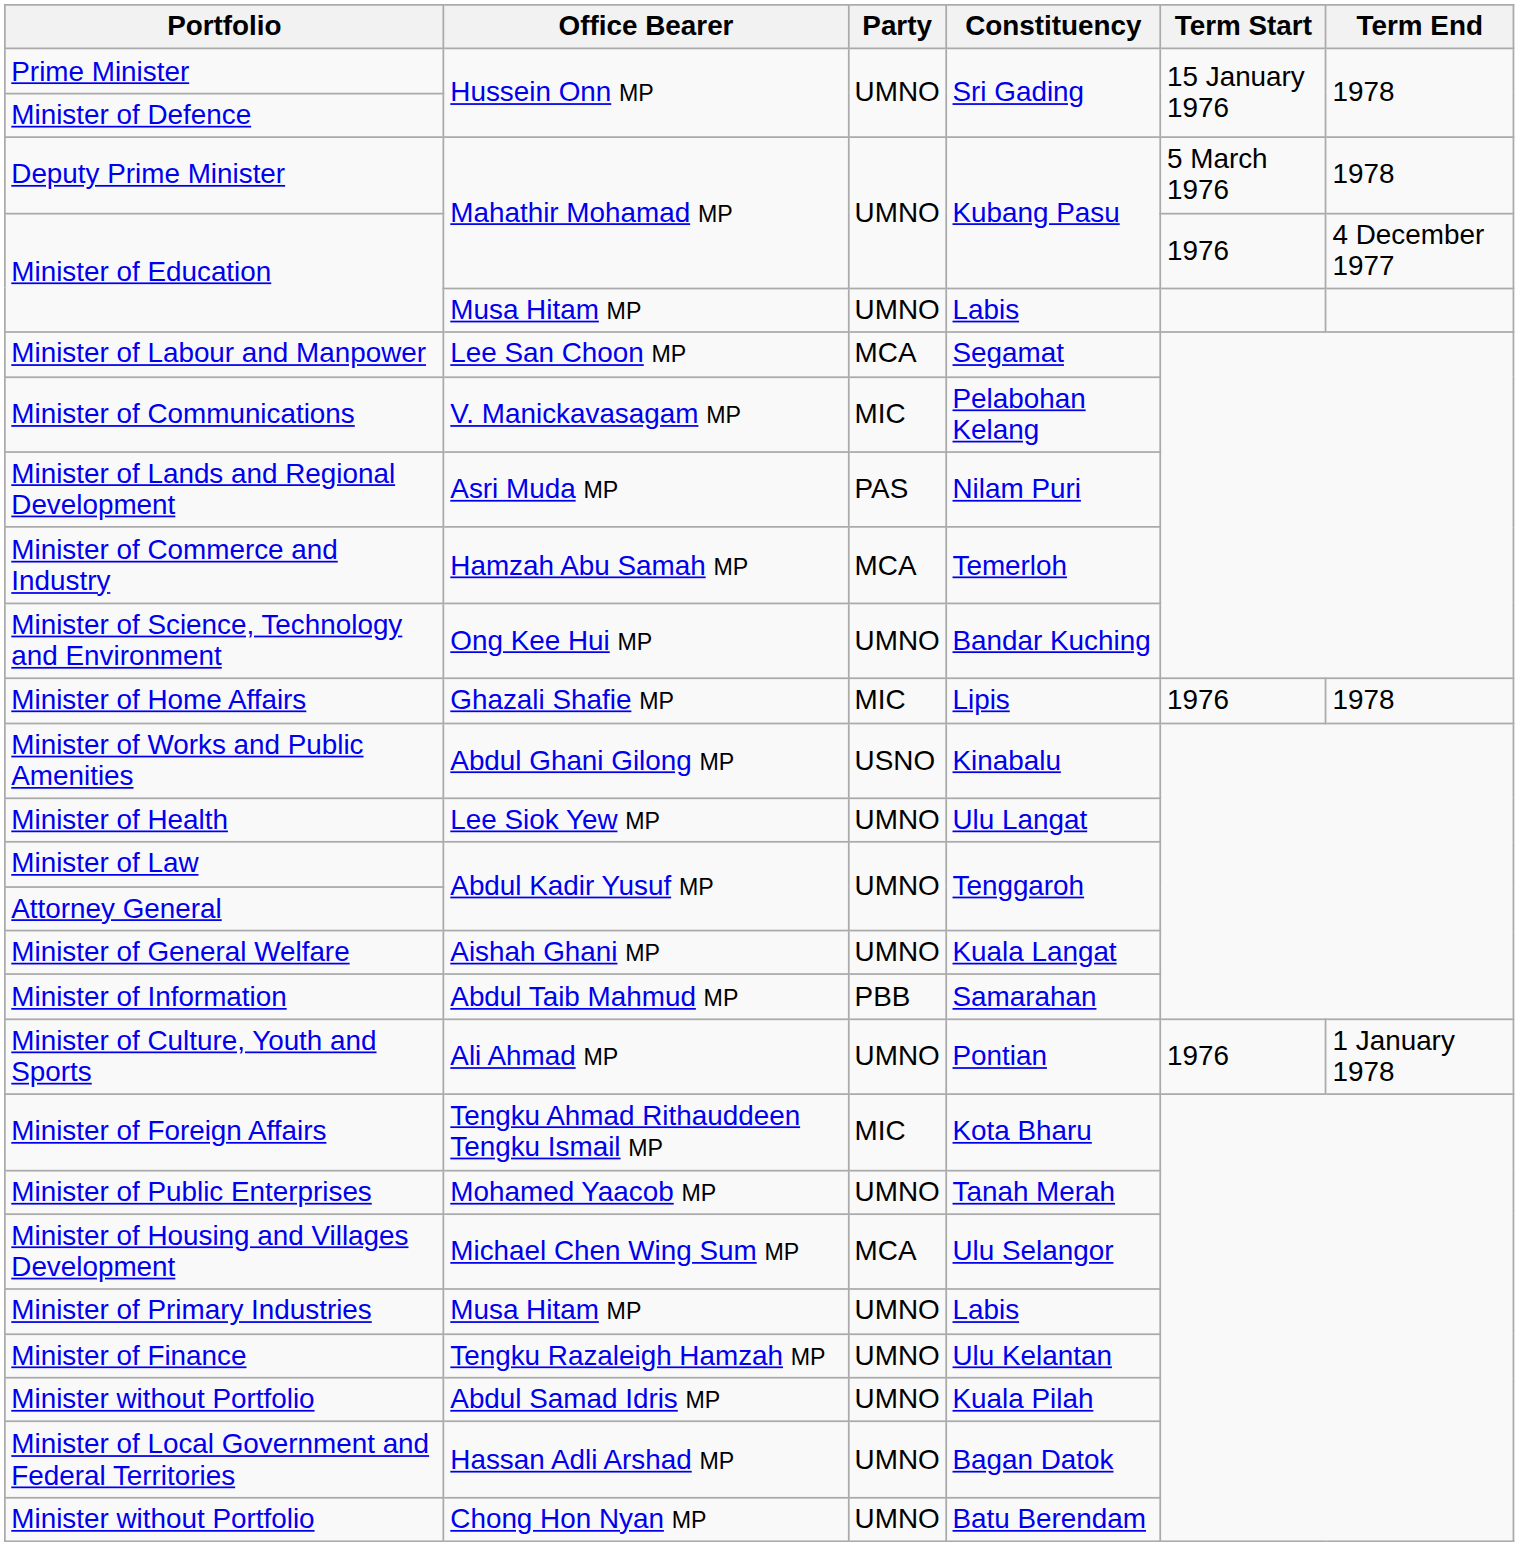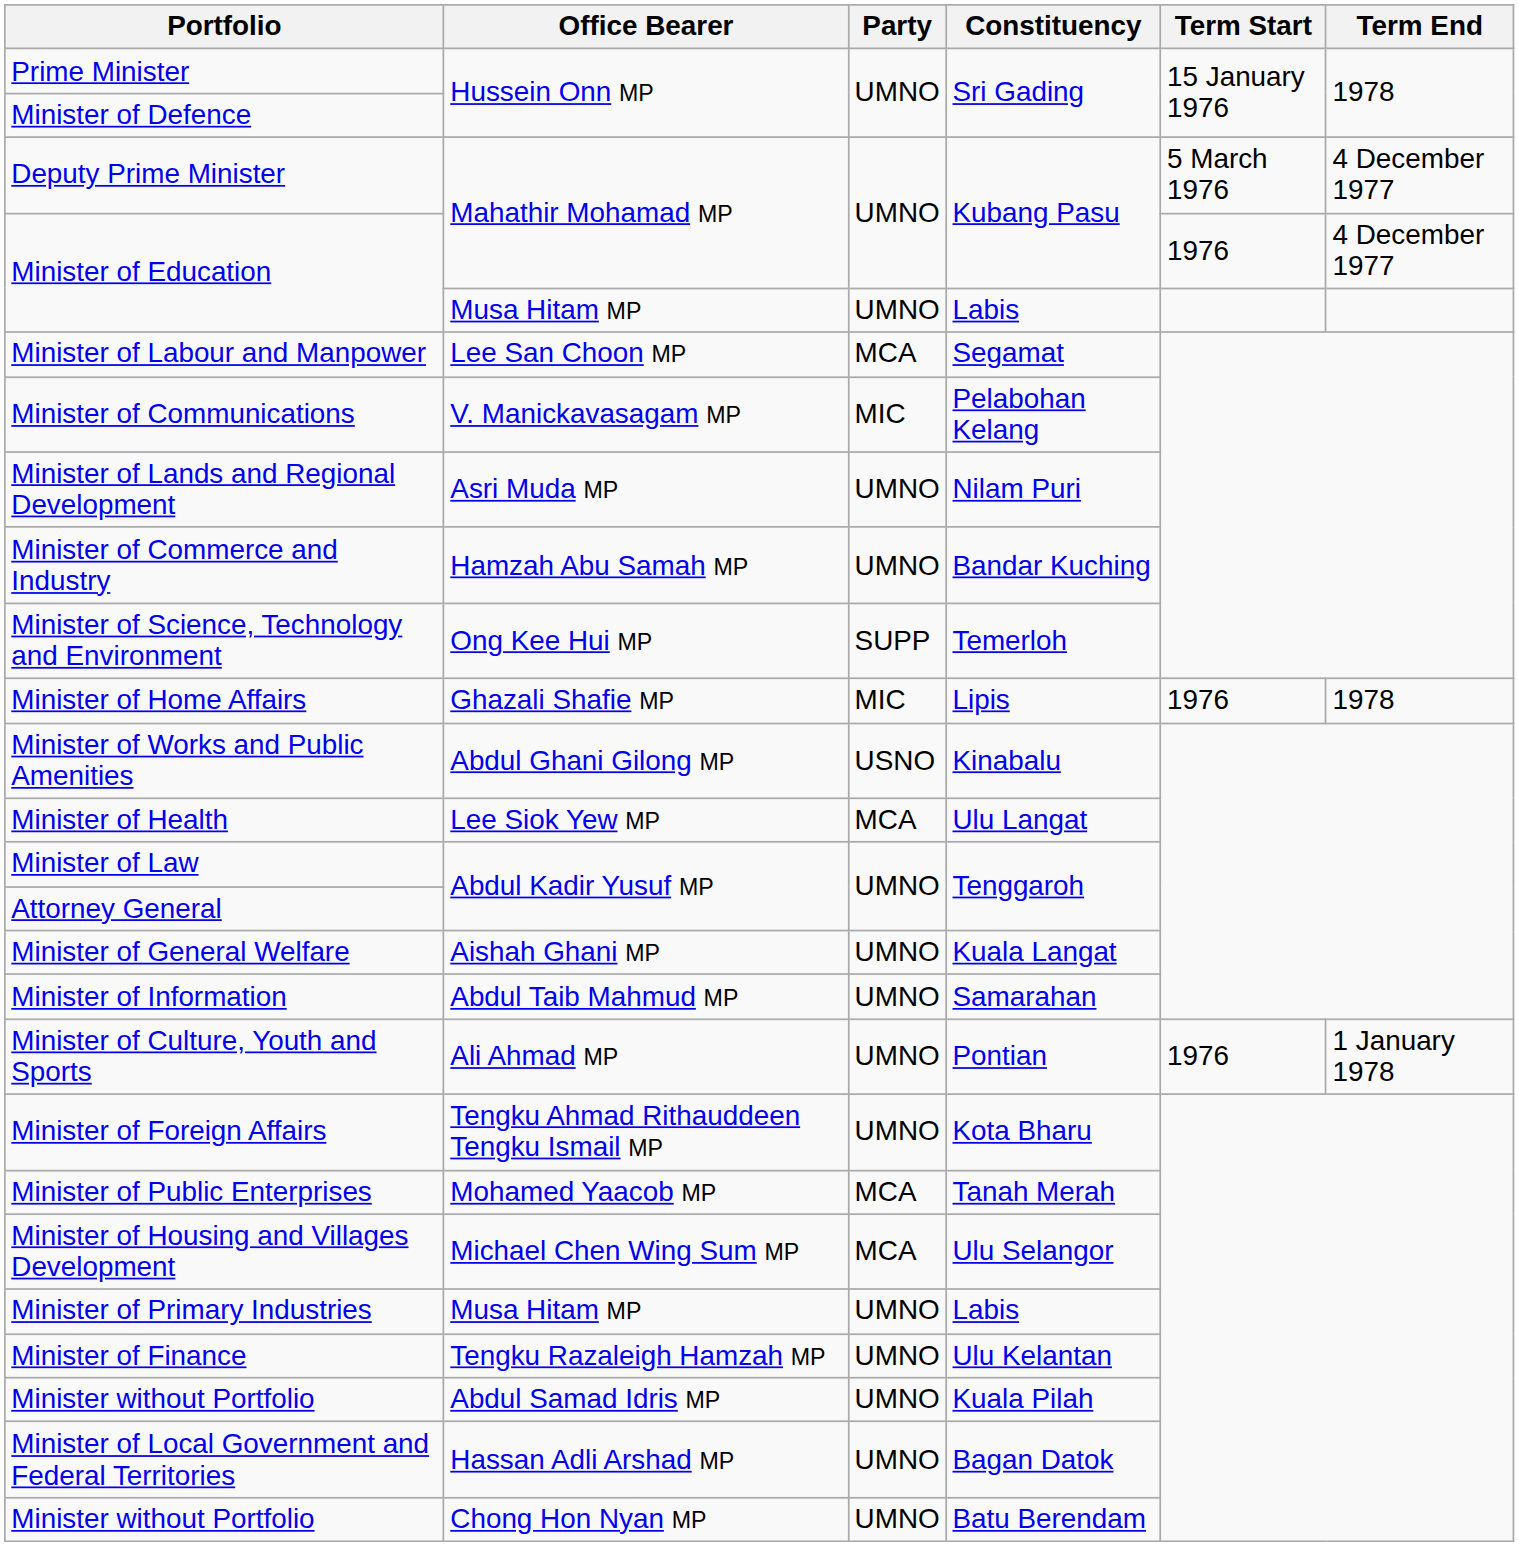 <table class="sortable wikitable">
 <tr>
 <th>Portfolio</th>
 <th>Office Bearer</th>
 <th>Party</th>
 <th>Constituency</th>
 <th>Term Start</th>
 <th>Term End</th>
 </tr>
 <tr>
 <td><a href='#'>Prime Minister</a></td>
 <td rowspan=2><a href='#'>Hussein Onn</a> <small>MP</small></td>
 <td rowspan=2>UMNO</td>
 <td rowspan=2><a href='#'>Sri Gading</a></td>
 <td rowspan=2>15 January 1976</td>
 <td rowspan=2>1978</td>
 </tr>
 <tr>
 <td><a href='#'>Minister of Defence</a></td>
 </tr>
 <tr>
 <td><a href='#'>Deputy Prime Minister</a></td>
 <td rowspan=2><a href='#'>Mahathir Mohamad</a> <small>MP</small></td>
 <td rowspan=2>UMNO</td>
 <td rowspan=2><a href='#'>Kubang Pasu</a></td>
 <td>5 March 1976</td>
-<td>1978</td>
+<td>4 December 1977</td>
 </tr>
 <tr>
 <td rowspan=2><a href='#'>Minister of Education</a></td>
 <td>1976</td>
 <td>4 December 1977</td>
 </tr>
 <tr>
 <td><a href='#'>Musa Hitam</a> <small>MP</small></td>
 <td>UMNO</td>
 <td><a href='#'>Labis</a></td>
 <td></td>
 <td></td>
 </tr>
 <tr>
 <td><a href='#'>Minister of Labour and Manpower</a></td>
 <td><a href='#'>Lee San Choon</a> <small>MP</small></td>
 <td>MCA</td>
 <td><a href='#'>Segamat</a></td>
 </tr>
 <tr>
 <td><a href='#'>Minister of Communications</a></td>
 <td><a href='#'>V. Manickavasagam</a> <small>MP</small></td>
 <td>MIC</td>
 <td><a href='#'>Pelabohan Kelang</a></td>
 </tr>
 <tr>
 <td><a href='#'>Minister of Lands and Regional Development</a></td>
 <td><a href='#'>Asri Muda</a> <small>MP</small></td>
-<td>PAS</td>
+<td>UMNO</td>
 <td><a href='#'>Nilam Puri</a></td>
 </tr>
 <tr>
 <td><a href='#'>Minister of Commerce and Industry</a></td>
 <td><a href='#'>Hamzah Abu Samah</a> <small>MP</small></td>
-<td>MCA</td>
-<td><a href='#'>Temerloh</a></td>
+<td>UMNO</td>
+<td><a href='#'>Bandar Kuching</a></td>
 </tr>
 <tr>
 <td><a href='#'>Minister of Science, Technology and Environment</a></td>
 <td><a href='#'>Ong Kee Hui</a> <small>MP</small></td>
-<td>UMNO</td>
-<td><a href='#'>Bandar Kuching</a></td>
+<td>SUPP</td>
+<td><a href='#'>Temerloh</a></td>
 </tr>
 <tr>
 <td><a href='#'>Minister of Home Affairs</a></td>
 <td><a href='#'>Ghazali Shafie</a> <small>MP</small></td>
 <td>MIC</td>
 <td><a href='#'>Lipis</a></td>
 <td>1976</td>
 <td>1978</td>
 </tr>
 <tr>
 <td><a href='#'>Minister of Works and Public Amenities</a></td>
 <td><a href='#'>Abdul Ghani Gilong</a> <small>MP</small></td>
 <td>USNO</td>
 <td><a href='#'>Kinabalu</a></td>
 </tr>
 <tr>
 <td><a href='#'>Minister of Health</a></td>
 <td><a href='#'>Lee Siok Yew</a> <small>MP</small></td>
-<td>UMNO</td>
+<td>MCA</td>
 <td><a href='#'>Ulu Langat</a></td>
 </tr>
 <tr>
 <td><a href='#'>Minister of Law</a></td>
 <td rowspan=2><a href='#'>Abdul Kadir Yusuf</a> <small>MP</small></td>
 <td rowspan=2>UMNO</td>
 <td rowspan=2><a href='#'>Tenggaroh</a></td>
 </tr>
 <tr>
 <td><a href='#'>Attorney General</a></td>
 </tr>
 <tr>
 <td><a href='#'>Minister of General Welfare</a></td>
 <td><a href='#'>Aishah Ghani</a> <small>MP</small></td>
 <td>UMNO</td>
 <td><a href='#'>Kuala Langat</a></td>
 </tr>
 <tr>
 <td><a href='#'>Minister of Information</a></td>
 <td><a href='#'>Abdul Taib Mahmud</a> <small>MP</small></td>
-<td>PBB</td>
+<td>UMNO</td>
 <td><a href='#'>Samarahan</a></td>
 </tr>
 <tr>
 <td><a href='#'>Minister of Culture, Youth and Sports</a></td>
 <td><a href='#'>Ali Ahmad</a> <small>MP</small></td>
 <td>UMNO</td>
 <td><a href='#'>Pontian</a></td>
 <td>1976</td>
 <td>1 January 1978</td>
 </tr>
 <tr>
 <td><a href='#'>Minister of Foreign Affairs</a></td>
 <td><a href='#'>Tengku Ahmad Rithauddeen Tengku Ismail</a> <small>MP</small></td>
-<td>MIC</td>
+<td>UMNO</td>
 <td><a href='#'>Kota Bharu</a></td>
 </tr>
 <tr>
 <td><a href='#'>Minister of Public Enterprises</a></td>
 <td><a href='#'>Mohamed Yaacob</a> <small>MP</small></td>
-<td>UMNO</td>
+<td>MCA</td>
 <td><a href='#'>Tanah Merah</a></td>
 </tr>
 <tr>
 <td><a href='#'>Minister of Housing and Villages Development</a></td>
 <td><a href='#'>Michael Chen Wing Sum</a> <small>MP</small></td>
 <td>MCA</td>
 <td><a href='#'>Ulu Selangor</a></td>
 </tr>
 <tr>
 <td><a href='#'>Minister of Primary Industries</a></td>
 <td><a href='#'>Musa Hitam</a> <small>MP</small></td>
 <td>UMNO</td>
 <td><a href='#'>Labis</a></td>
 </tr>
 <tr>
 <td><a href='#'>Minister of Finance</a></td>
 <td><a href='#'>Tengku Razaleigh Hamzah</a> <small>MP</small></td>
 <td>UMNO</td>
 <td><a href='#'>Ulu Kelantan</a></td>
 </tr>
 <tr>
 <td><a href='#'>Minister without Portfolio</a></td>
 <td><a href='#'>Abdul Samad Idris</a> <small>MP</small></td>
 <td>UMNO</td>
 <td><a href='#'>Kuala Pilah</a></td>
 </tr>
 <tr>
 <td><a href='#'>Minister of Local Government and Federal Territories</a></td>
 <td><a href='#'>Hassan Adli Arshad</a> <small>MP</small></td>
 <td>UMNO</td>
 <td><a href='#'>Bagan Datok</a></td>
 </tr>
 <tr>
 <td><a href='#'>Minister without Portfolio</a></td>
 <td><a href='#'>Chong Hon Nyan</a> <small>MP</small></td>
 <td>UMNO</td>
 <td><a href='#'>Batu Berendam</a></td>
 </tr>
 </table>
